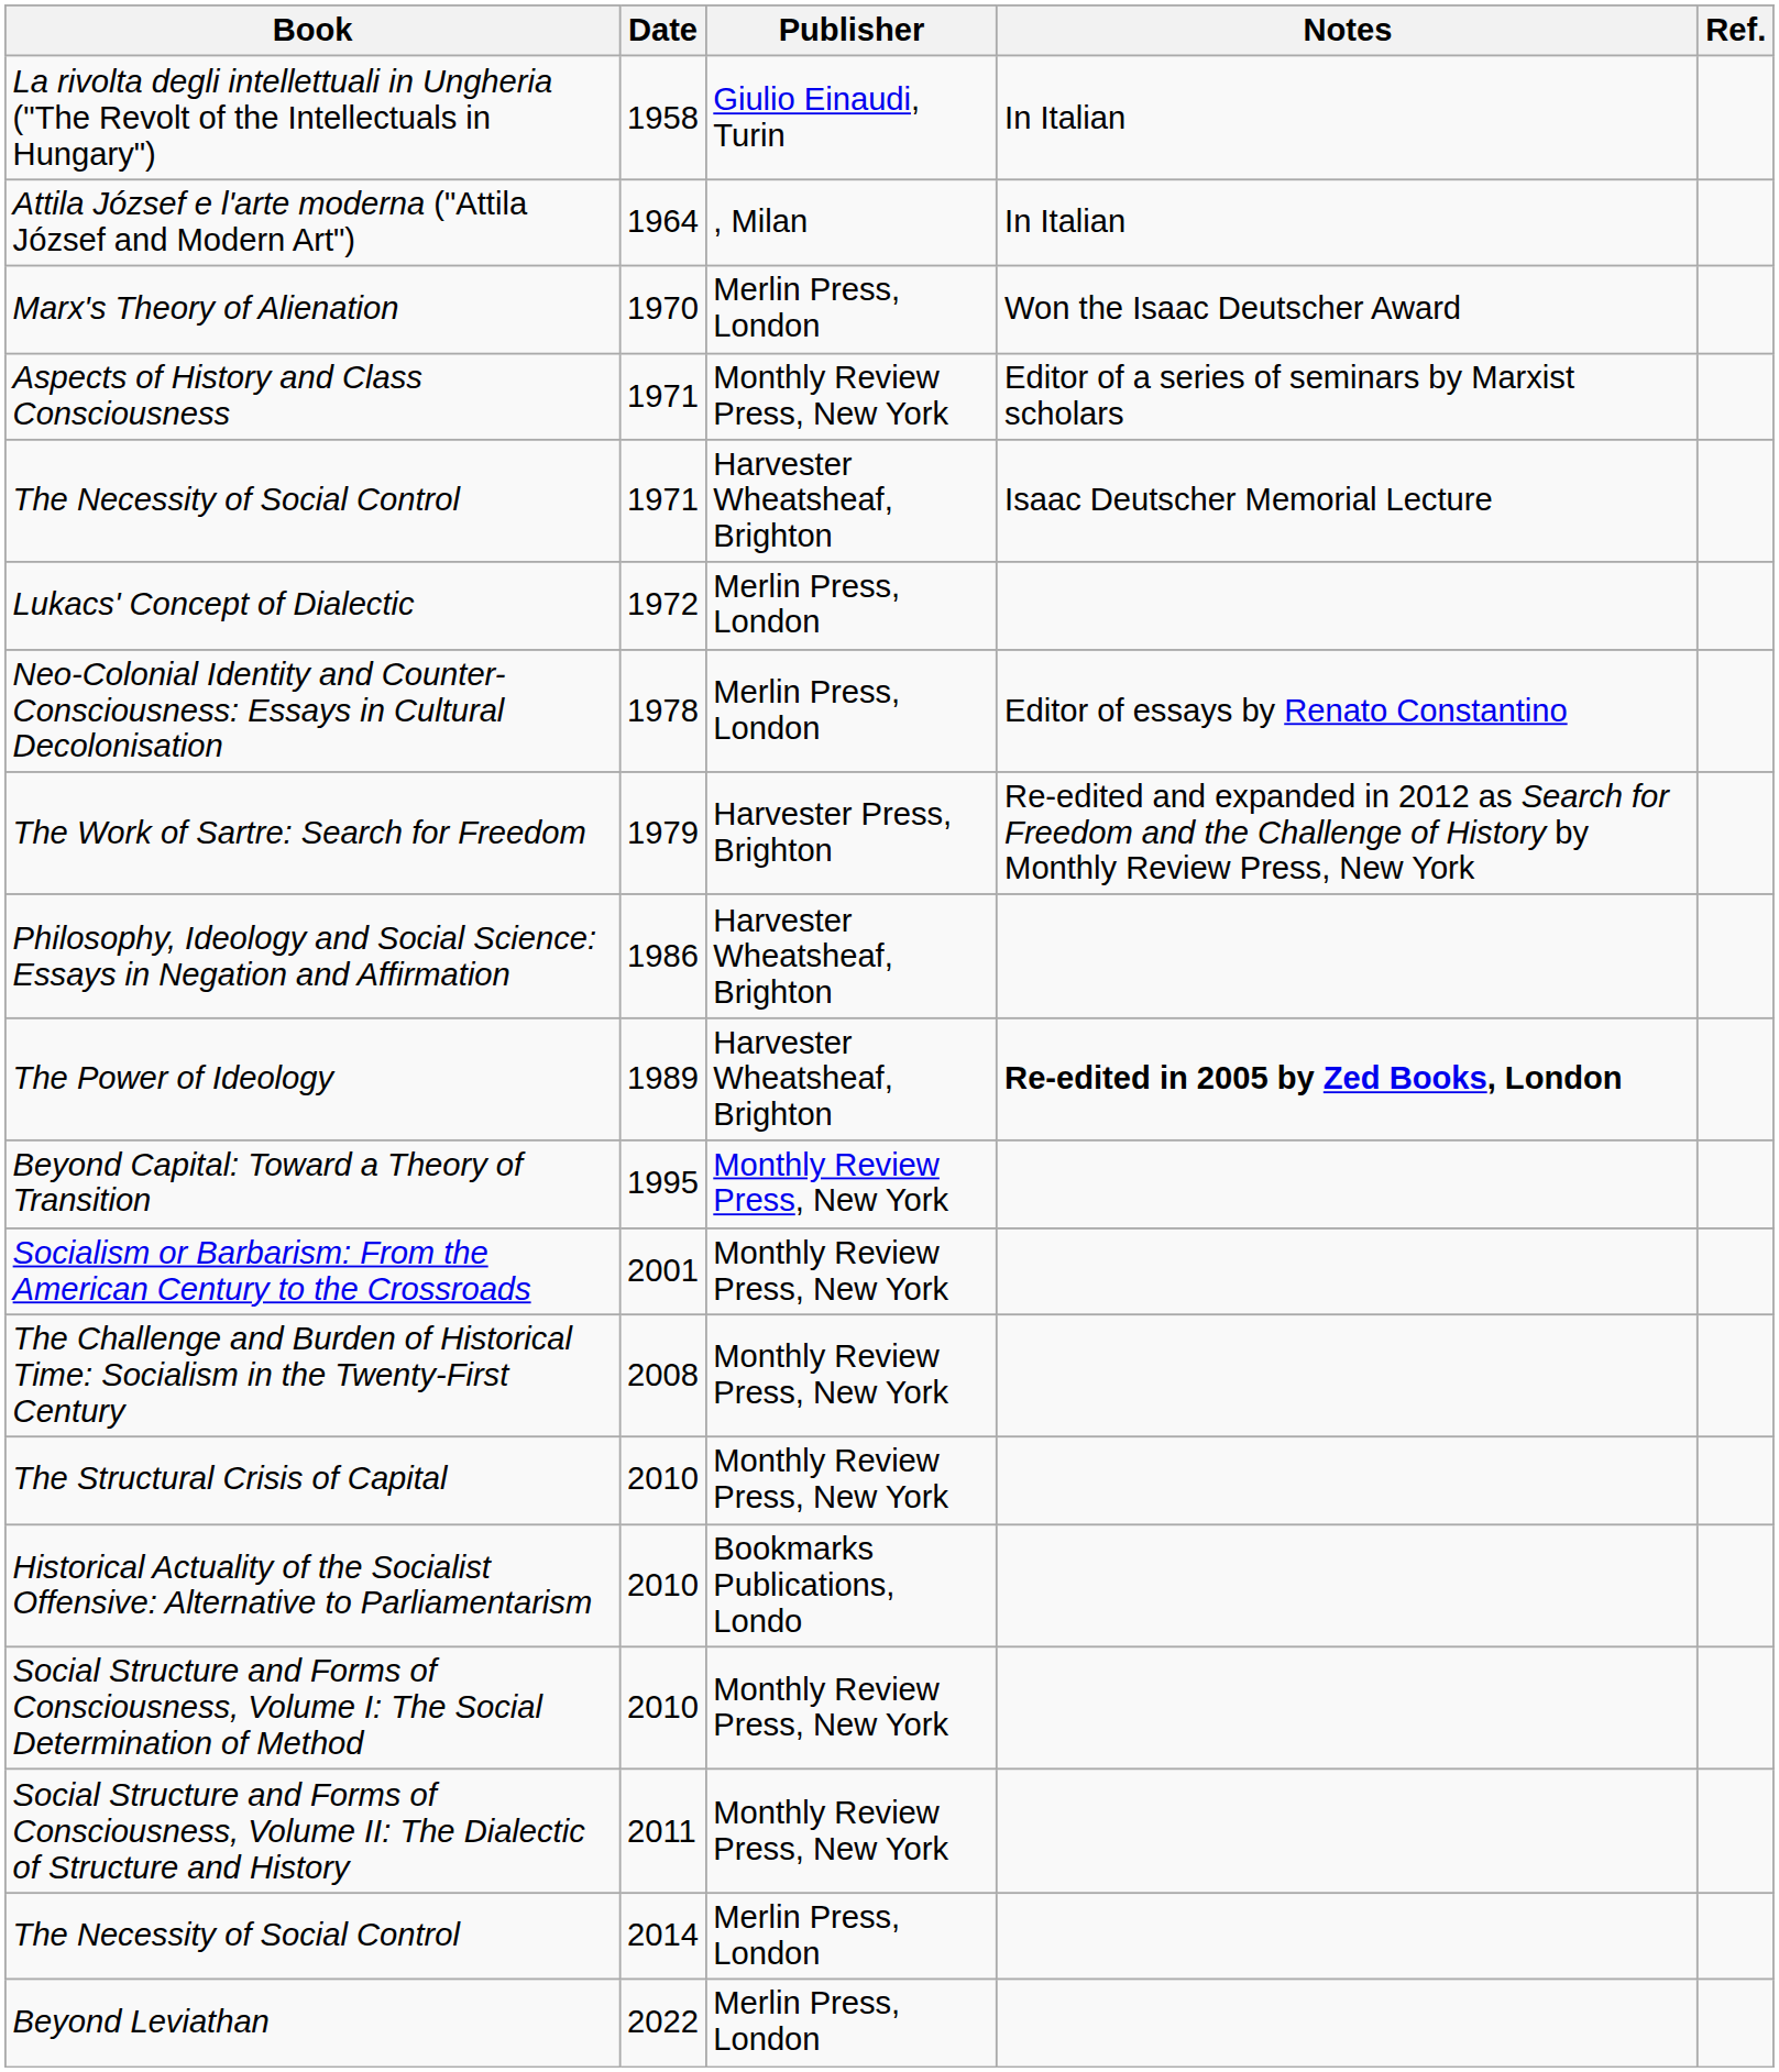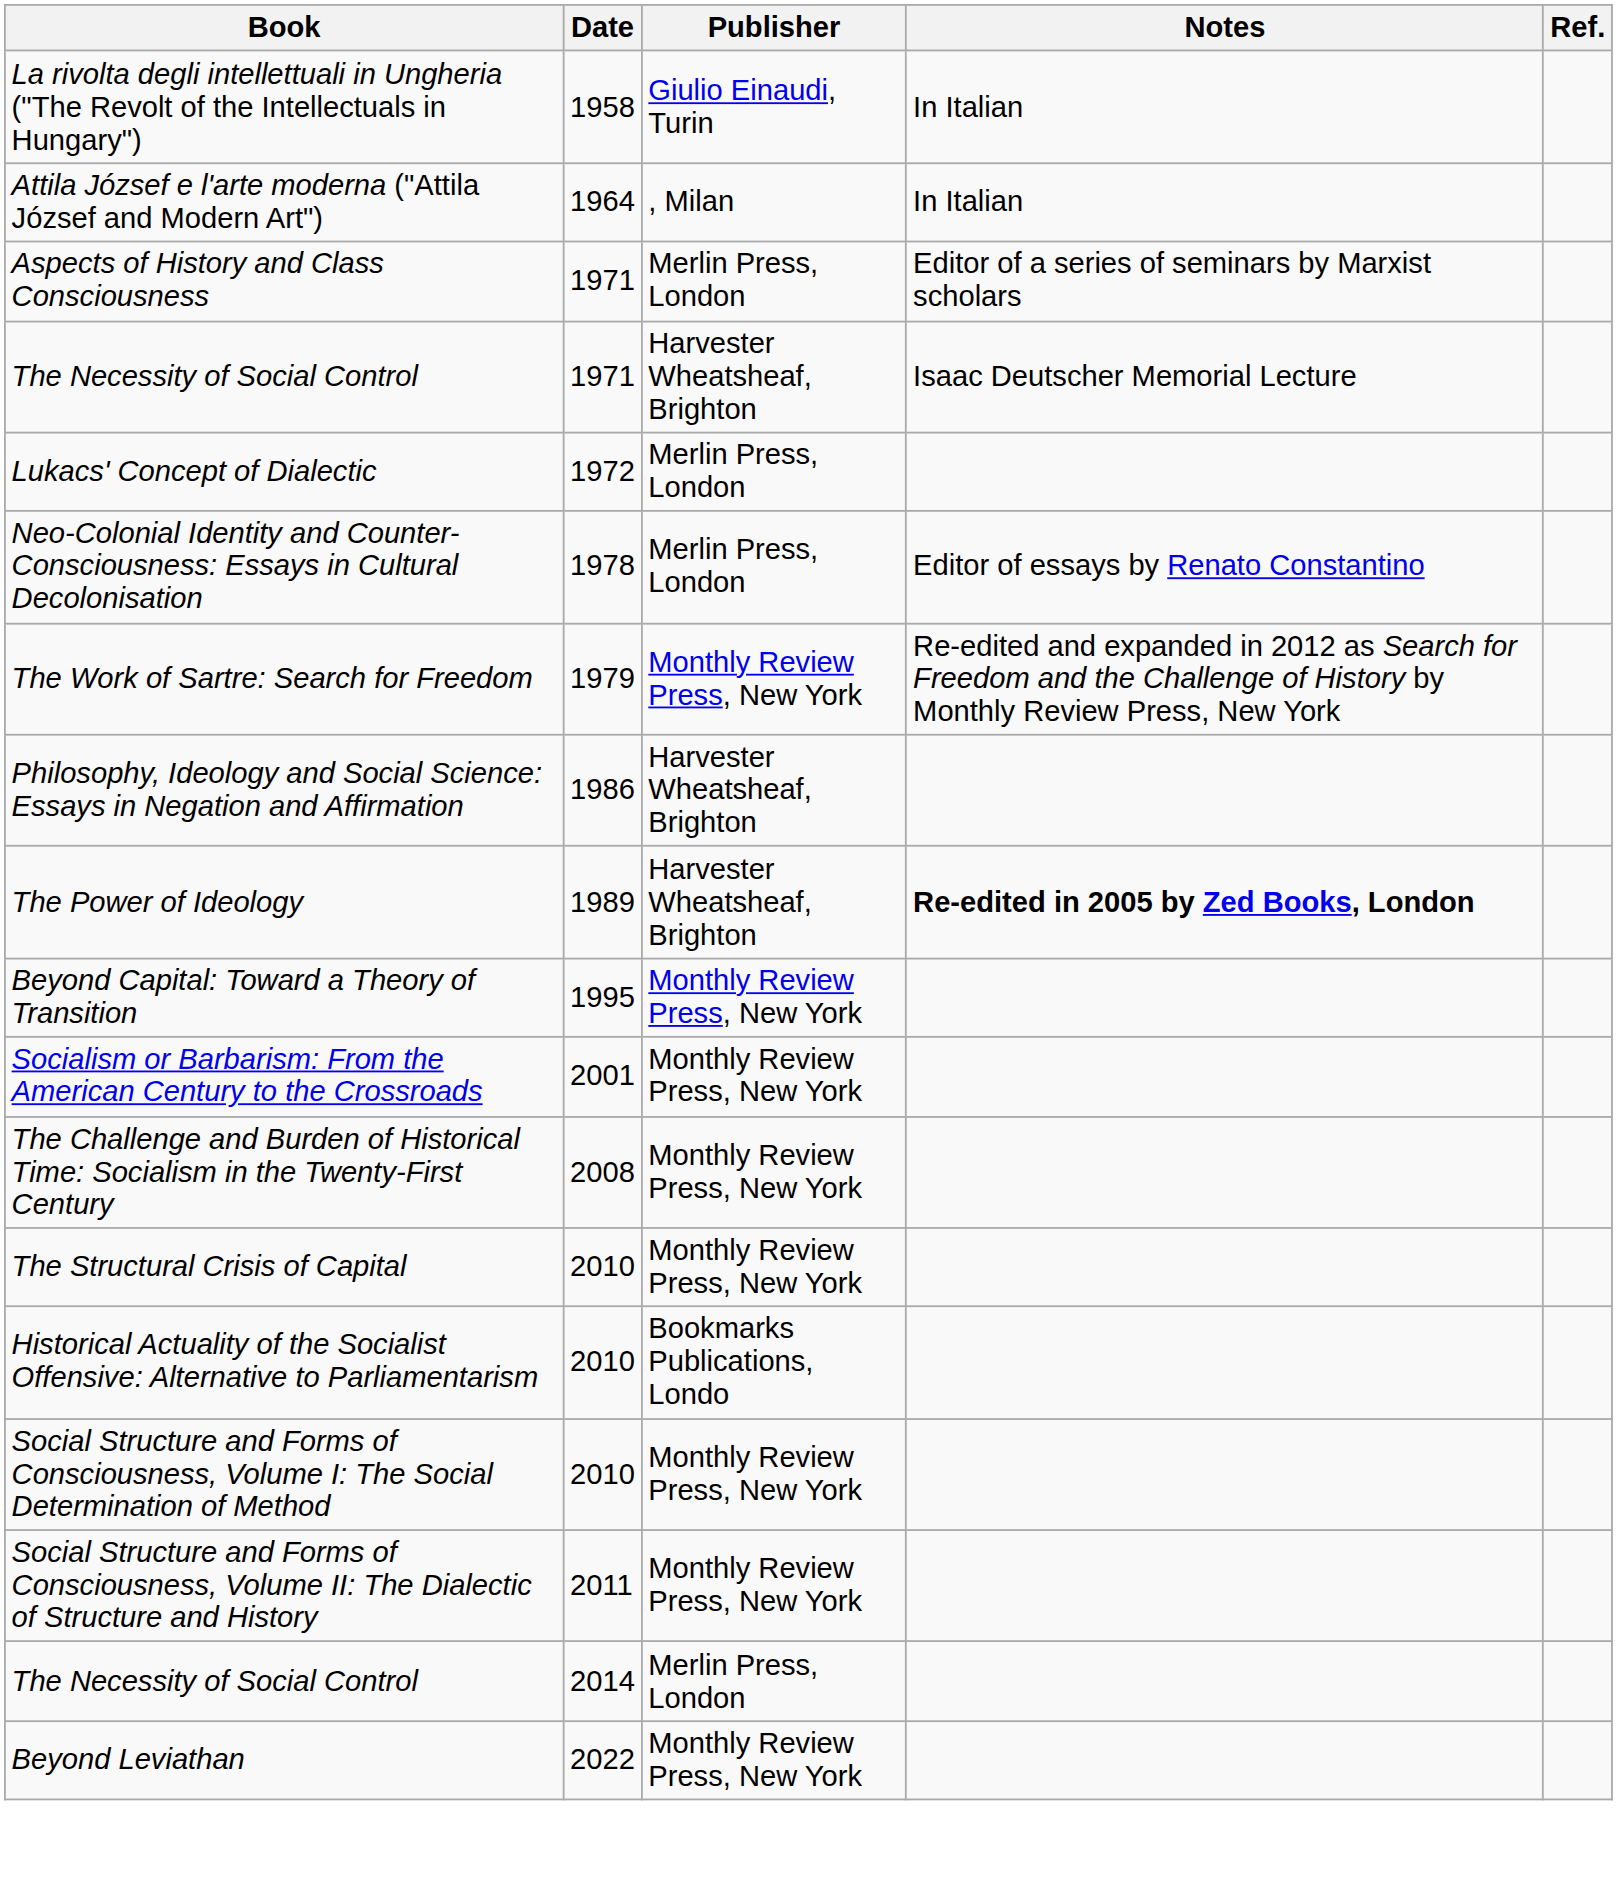 <table class="wikitable sortable" border="1" style="width:100%; margin:auto;">
 <tr style="background:#efefef;">
 <th>Book</th>
 <th>Date</th>
 <th>Publisher</th>
 <th>Notes</th>
 <th>Ref.</th>
 </tr>
 <tr>
 <td><em>La rivolta degli intellettuali in Ungheria</em> ("The Revolt of the Intellectuals in Hungary")</td>
 <td>1958</td>
 <td><a href='#'>Giulio Einaudi</a>, Turin</td>
 <td>In Italian</td>
 <td></td>
 </tr>
 <tr>
 <td><em>Attila József e l'arte moderna</em> ("Attila József and Modern Art")</td>
 <td>1964</td>
 <td>, Milan</td>
 <td>In Italian</td>
 <td></td>
 </tr>
 <tr>
-<td><em>Marx's Theory of Alienation</em></td>
-<td>1970</td>
-<td>Merlin Press, London</td>
-<td>Won the Isaac Deutscher Award</td>
-<td></td>
-</tr>
-<tr>
 <td><em>Aspects of History and Class Consciousness</em></td>
 <td>1971</td>
-<td>Monthly Review Press, New York</td>
+<td>Merlin Press, London</td>
 <td>Editor of a series of seminars by Marxist scholars</td>
 <td></td>
 </tr>
 <tr>
 <td><em>The Necessity of Social Control</em></td>
 <td>1971</td>
 <td>Harvester Wheatsheaf, Brighton</td>
 <td>Isaac Deutscher Memorial Lecture</td>
 <td></td>
 </tr>
 <tr>
 <td><em>Lukacs' Concept of Dialectic</em></td>
 <td>1972</td>
 <td>Merlin Press, London</td>
 <td></td>
 <td></td>
 </tr>
 <tr>
 <td><em>Neo-Colonial Identity and Counter-Consciousness: Essays in Cultural Decolonisation</em></td>
 <td>1978</td>
 <td>Merlin Press, London</td>
 <td>Editor of essays by <a href='#'>Renato Constantino</a></td>
 <td></td>
 </tr>
 <tr>
 <td><em>The Work of Sartre: Search for Freedom</em></td>
 <td>1979</td>
-<td>Harvester Press, Brighton</td>
+<td><a href='#'>Monthly Review Press</a>, New York</td>
 <td>Re-edited and expanded in 2012 as <em>Search for Freedom and the Challenge of History</em> by Monthly Review Press, New York</td>
 <td></td>
 </tr>
 <tr>
 <td><em>Philosophy, Ideology and Social Science: Essays in Negation and Affirmation</em></td>
 <td>1986</td>
 <td>Harvester Wheatsheaf, Brighton</td>
 <td></td>
 <td></td>
 </tr>
 <tr>
 <td><em>The Power of Ideology</em></td>
 <td>1989</td>
 <td>Harvester Wheatsheaf, Brighton</td>
 <td><strong>Re-edited in 2005 by <a href='#'>Zed Books</a>, London</strong></td>
 <td></td>
 </tr>
 <tr>
 <td><em>Beyond Capital: Toward a Theory of Transition</em></td>
 <td>1995</td>
 <td><a href='#'>Monthly Review Press</a>, New York</td>
 <td></td>
 <td></td>
 </tr>
 <tr>
 <td><em><a href='#'>Socialism or Barbarism: From the American Century to the Crossroads</a></em></td>
 <td>2001</td>
 <td>Monthly Review Press, New York</td>
 <td></td>
 <td></td>
 </tr>
 <tr>
 <td><em>The Challenge and Burden of Historical Time: Socialism in the Twenty-First Century</em></td>
 <td>2008</td>
 <td>Monthly Review Press, New York</td>
 <td></td>
 <td></td>
 </tr>
 <tr>
 <td><em>The Structural Crisis of Capital</em></td>
 <td>2010</td>
 <td>Monthly Review Press, New York</td>
 <td></td>
 <td></td>
 </tr>
 <tr>
 <td><em>Historical Actuality of the Socialist Offensive: Alternative to Parliamentarism</em></td>
 <td>2010</td>
 <td>Bookmarks Publications, Londo</td>
 <td></td>
 <td></td>
 </tr>
 <tr>
 <td><em>Social Structure and Forms of Consciousness, Volume I: The Social Determination of Method</em></td>
 <td>2010</td>
 <td>Monthly Review Press, New York</td>
 <td></td>
 <td></td>
 </tr>
 <tr>
 <td><em>Social Structure and Forms of Consciousness, Volume II: The Dialectic of Structure and History</em></td>
 <td>2011</td>
 <td>Monthly Review Press, New York</td>
 <td></td>
 <td></td>
 </tr>
 <tr>
 <td><em>The Necessity of Social Control</em></td>
 <td>2014</td>
 <td>Merlin Press, London</td>
 <td></td>
 <td></td>
 </tr>
 <tr>
 <td><em>Beyond Leviathan</em></td>
 <td>2022</td>
-<td>Merlin Press, London</td>
+<td>Monthly Review Press, New York</td>
 <td></td>
 <td></td>
 </tr>
 </table>
